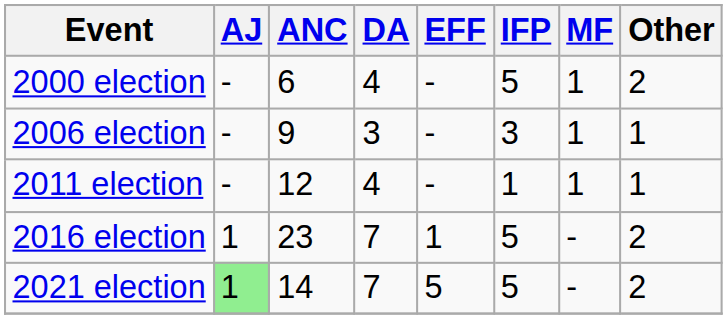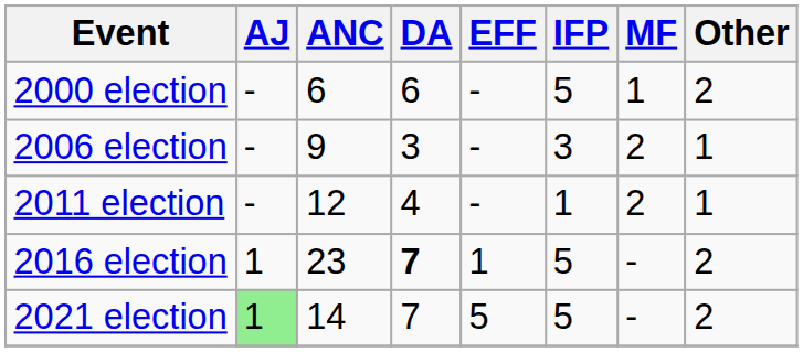 <table class="wikitable">
 <tr>
 <th>Event</th>
 <th><a href='#'>AJ</a></th>
 <th><a href='#'>ANC</a></th>
 <th><a href='#'>DA</a></th>
 <th><a href='#'>EFF</a></th>
 <th><a href='#'>IFP</a></th>
 <th><a href='#'>MF</a></th>
 <th>Other</th>
 </tr>
 <tr>
 <td><a href='#'>2000 election</a></td>
 <td>-</td>
 <td>6</td>
-<td>4</td>
+<td>6</td>
 <td>-</td>
 <td>5</td>
 <td>1</td>
 <td>2</td>
 </tr>
 <tr>
 <td><a href='#'>2006 election</a></td>
 <td>-</td>
 <td>9</td>
 <td>3</td>
 <td>-</td>
 <td>3</td>
-<td>1</td>
+<td>2</td>
 <td>1</td>
 </tr>
 <tr>
 <td><a href='#'>2011 election</a></td>
 <td>-</td>
 <td>12</td>
 <td>4</td>
 <td>-</td>
 <td>1</td>
-<td>1</td>
+<td>2</td>
 <td>1</td>
 </tr>
 <tr>
 <td><a href='#'>2016 election</a></td>
 <td>1</td>
 <td>23</td>
-<td>7</td>
+<td><strong>7</strong></td>
 <td>1</td>
 <td>5</td>
 <td>-</td>
 <td>2</td>
 </tr>
 <tr>
 <td><a href='#'>2021 election</a></td>
 <td style="background: lightgreen;">1</td>
 <td>14</td>
 <td>7</td>
 <td>5</td>
 <td>5</td>
 <td>-</td>
 <td>2</td>
 </tr>
 <tr>
 </tr>
 </table>
